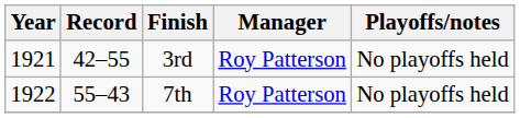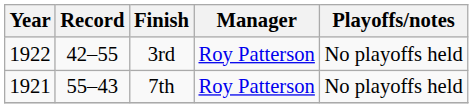 <table class="wikitable">
 <tr>
 <th>Year</th>
 <th>Record</th>
 <th>Finish</th>
 <th>Manager</th>
 <th>Playoffs/notes</th>
 </tr>
 <tr align=center>
-<td>1921</td>
+<td>1922</td>
 <td>42–55</td>
 <td>3rd</td>
 <td><a href='#'>Roy Patterson</a></td>
 <td>No playoffs held</td>
 </tr>
 <tr align=center>
-<td>1922</td>
+<td>1921</td>
 <td>55–43</td>
 <td>7th</td>
 <td><a href='#'>Roy Patterson</a></td>
 <td>No playoffs held</td>
 </tr>
 <tr align=center>
 </tr>
 </table>
